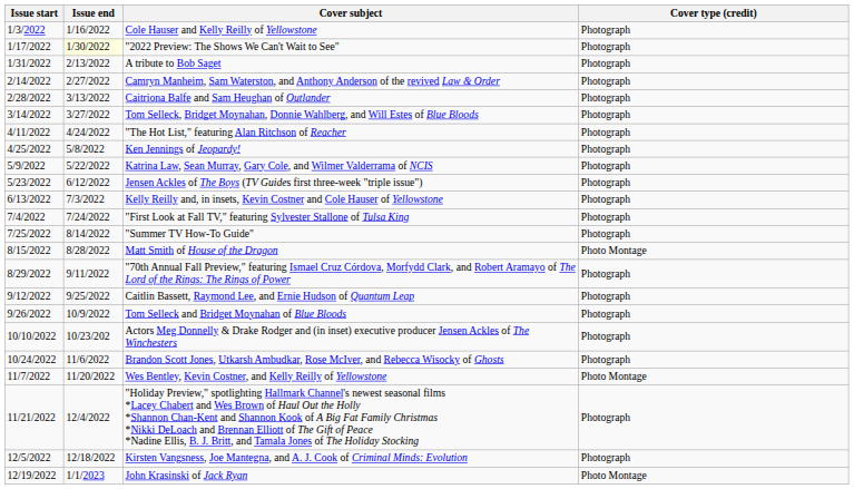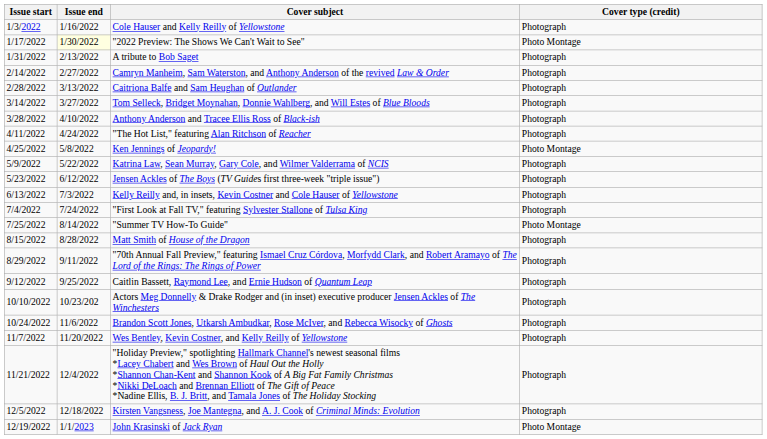 <table class="wikitable sortable" width=100% style="font-size:100%;">
 <tr>
 <th width=7%>Issue start</th>
 <th width=7%>Issue end</th>
 <th width=54%>Cover subject</th>
 <th width=32%>Cover type (credit)</th>
 </tr>
 <tr>
 <td>1/3/<a href='#'>2022</a></td>
 <td>1/16/2022</td>
 <td><a href='#'>Cole Hauser</a> and <a href='#'>Kelly Reilly</a> of <em><a href='#'>Yellowstone</a></em></td>
 <td>Photograph</td>
 </tr>
 <tr>
 <td>1/17/2022</td>
 <td style="background: lightyellow;">1/30/2022</td>
 <td>"2022 Preview: The Shows We Can't Wait to See"</td>
-<td>Photograph</td>
+<td>Photo Montage</td>
 </tr>
 <tr>
 <td>1/31/2022</td>
 <td>2/13/2022</td>
 <td>A tribute to <a href='#'>Bob Saget</a></td>
 <td>Photograph</td>
 </tr>
 <tr>
 <td>2/14/2022</td>
 <td>2/27/2022</td>
 <td><a href='#'>Camryn Manheim</a>, <a href='#'>Sam Waterston</a>, and <a href='#'>Anthony Anderson</a> of the <a href='#'>revived</a> <em><a href='#'>Law & Order</a></em></td>
 <td>Photograph</td>
 </tr>
 <tr>
 <td>2/28/2022</td>
 <td>3/13/2022</td>
 <td><a href='#'>Caitriona Balfe</a> and <a href='#'>Sam Heughan</a> of <em><a href='#'>Outlander</a></em></td>
 <td>Photograph</td>
 </tr>
 <tr>
 <td>3/14/2022</td>
 <td>3/27/2022</td>
 <td><a href='#'>Tom Selleck</a>, <a href='#'>Bridget Moynahan</a>, <a href='#'>Donnie Wahlberg</a>, and <a href='#'>Will Estes</a> of <em><a href='#'>Blue Bloods</a></em></td>
 <td>Photograph</td>
 </tr>
 <tr>
+<td>3/28/2022</td>
+<td>4/10/2022</td>
+<td><a href='#'>Anthony Anderson</a> and <a href='#'>Tracee Ellis Ross</a> of <em><a href='#'>Black-ish</a></em></td>
+<td>Photograph</td>
+</tr>
+<tr>
 <td>4/11/2022</td>
 <td>4/24/2022</td>
 <td>"The Hot List," featuring <a href='#'>Alan Ritchson</a> of <em><a href='#'>Reacher</a></em></td>
 <td>Photograph</td>
 </tr>
 <tr>
 <td>4/25/2022</td>
 <td>5/8/2022</td>
 <td><a href='#'>Ken Jennings</a> of <em><a href='#'>Jeopardy!</a></em></td>
-<td>Photograph</td>
+<td>Photo Montage</td>
 </tr>
 <tr>
 <td>5/9/2022</td>
 <td>5/22/2022</td>
 <td><a href='#'>Katrina Law</a>, <a href='#'>Sean Murray</a>, <a href='#'>Gary Cole</a>, and <a href='#'>Wilmer Valderrama</a> of <em><a href='#'>NCIS</a></em></td>
 <td>Photograph</td>
 </tr>
 <tr>
 <td>5/23/2022</td>
 <td>6/12/2022</td>
 <td><a href='#'>Jensen Ackles</a> of <em><a href='#'>The Boys</a></em> (<em>TV Guide</em>s first three-week "triple issue")</td>
 <td>Photograph</td>
 </tr>
 <tr>
 <td>6/13/2022</td>
 <td>7/3/2022</td>
 <td><a href='#'>Kelly Reilly</a> and, in insets, <a href='#'>Kevin Costner</a> and <a href='#'>Cole Hauser</a> of <em><a href='#'>Yellowstone</a></em></td>
 <td>Photograph</td>
 </tr>
 <tr>
 <td>7/4/2022</td>
 <td>7/24/2022</td>
 <td>"First Look at Fall TV," featuring <a href='#'>Sylvester Stallone</a> of <em><a href='#'>Tulsa King</a></em></td>
 <td>Photograph</td>
 </tr>
 <tr>
 <td>7/25/2022</td>
 <td>8/14/2022</td>
 <td>"Summer TV How-To Guide"<br></td>
-<td>Photograph</td>
+<td>Photo Montage</td>
 </tr>
 <tr>
 <td>8/15/2022</td>
 <td>8/28/2022</td>
 <td><a href='#'>Matt Smith</a> of <em><a href='#'>House of the Dragon</a></em></td>
-<td>Photo Montage</td>
+<td>Photograph</td>
 </tr>
 <tr>
 <td>8/29/2022</td>
 <td>9/11/2022</td>
 <td>"70th Annual Fall Preview," featuring <a href='#'>Ismael Cruz Córdova</a>, <a href='#'>Morfydd Clark</a>, and <a href='#'>Robert Aramayo</a> of <em><a href='#'>The Lord of the Rings: The Rings of Power</a></em></td>
 <td>Photograph</td>
 </tr>
 <tr>
 <td>9/12/2022</td>
 <td>9/25/2022</td>
 <td>Caitlin Bassett, <a href='#'>Raymond Lee</a>, and <a href='#'>Ernie Hudson</a> of <em><a href='#'>Quantum Leap</a></em></td>
-<td>Photograph</td>
-</tr>
-<tr>
-<td>9/26/2022</td>
-<td>10/9/2022</td>
-<td><a href='#'>Tom Selleck</a> and <a href='#'>Bridget Moynahan</a> of <em><a href='#'>Blue Bloods</a></em></td>
 <td>Photograph</td>
 </tr>
 <tr>
 <td>10/10/2022</td>
 <td>10/23/202</td>
 <td>Actors <a href='#'>Meg Donnelly</a> & Drake Rodger and (in inset) executive producer <a href='#'>Jensen Ackles</a> of <em><a href='#'>The Winchesters</a></em></td>
 <td>Photograph</td>
 </tr>
 <tr>
 <td>10/24/2022</td>
 <td>11/6/2022</td>
 <td><a href='#'>Brandon Scott Jones</a>, <a href='#'>Utkarsh Ambudkar</a>, <a href='#'>Rose McIver</a>, and <a href='#'>Rebecca Wisocky</a> of <em><a href='#'>Ghosts</a></em></td>
 <td>Photograph</td>
 </tr>
 <tr>
 <td>11/7/2022</td>
 <td>11/20/2022</td>
 <td><a href='#'>Wes Bentley</a>, <a href='#'>Kevin Costner</a>, and <a href='#'>Kelly Reilly</a> of <em><a href='#'>Yellowstone</a></em></td>
-<td>Photo Montage</td>
+<td>Photograph</td>
 </tr>
 <tr>
 <td>11/21/2022</td>
 <td>12/4/2022</td>
 <td>"Holiday Preview," spotlighting <a href='#'>Hallmark Channel</a>'s newest seasonal films <br>*<a href='#'>Lacey Chabert</a> and <a href='#'>Wes Brown</a> of <em>Haul Out the Holly</em><br>*<a href='#'>Shannon Chan-Kent</a> and <a href='#'>Shannon Kook</a> of <em>A Big Fat Family Christmas</em><br>*<a href='#'>Nikki DeLoach</a> and <a href='#'>Brennan Elliott</a> of <em>The Gift of Peace</em><br>*Nadine Ellis, <a href='#'>B. J. Britt</a>, and <a href='#'>Tamala Jones</a> of <em>The Holiday Stocking</em></td>
 <td>Photograph</td>
 </tr>
 <tr>
 <td>12/5/2022</td>
 <td>12/18/2022</td>
 <td><a href='#'>Kirsten Vangsness</a>, <a href='#'>Joe Mantegna</a>, and <a href='#'>A. J. Cook</a> of <em><a href='#'>Criminal Minds: Evolution</a></em></td>
 <td>Photograph</td>
 </tr>
 <tr>
 <td>12/19/2022</td>
 <td>1/1/<a href='#'>2023</a></td>
 <td><a href='#'>John Krasinski</a> of <em><a href='#'>Jack Ryan</a></em></td>
 <td>Photo Montage</td>
 </tr>
 </table>
